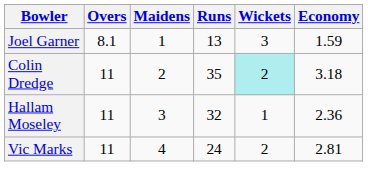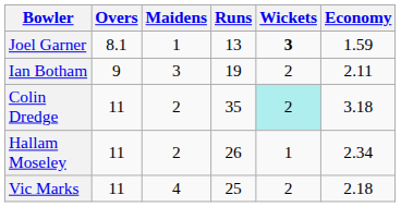 <table cellpadding="1" style="border:gray solid 1px; text-align:center; width:60%;" class="wikitable">
 <tr>
 <th scope="col" style="width:25%;"><a href='#'>Bowler</a></th>
 <th scope="col"><a href='#'>Overs</a></th>
 <th scope="col"><a href='#'>Maidens</a></th>
 <th scope="col"><a href='#'>Runs</a></th>
 <th scope="col"><a href='#'>Wickets</a></th>
 <th scope="col"><a href='#'>Economy</a></th>
 </tr>
 <tr>
 <th scope="row" style="font-weight: normal; text-align: left;"><a href='#'>Joel Garner</a></th>
 <td>8.1</td>
 <td>1</td>
 <td>13</td>
+<td><strong>3</strong></td>
+<td>1.59</td>
+</tr>
+<tr>
+<th scope="row" style="font-weight: normal; text-align: left;"><a href='#'>Ian Botham</a></th>
+<td>9</td>
 <td>3</td>
-<td>1.59</td>
+<td>19</td>
+<td>2</td>
+<td>2.11</td>
 </tr>
 <tr>
 <th scope="row" style="font-weight: normal; text-align: left;"><a href='#'>Colin Dredge</a></th>
 <td>11</td>
 <td>2</td>
 <td>35</td>
 <td style="background: paleturquoise;">2</td>
 <td>3.18</td>
 </tr>
 <tr>
 <th scope="row" style="font-weight: normal; text-align: left;"><a href='#'>Hallam Moseley</a></th>
 <td>11</td>
-<td>3</td>
-<td>32</td>
+<td>2</td>
+<td>26</td>
 <td>1</td>
-<td>2.36</td>
+<td>2.34</td>
 </tr>
 <tr>
 <th scope="row" style="font-weight: normal; text-align: left;"><a href='#'>Vic Marks</a></th>
 <td>11</td>
 <td>4</td>
-<td>24</td>
+<td>25</td>
 <td>2</td>
-<td>2.81</td>
+<td>2.18</td>
 </tr>
 </table>
